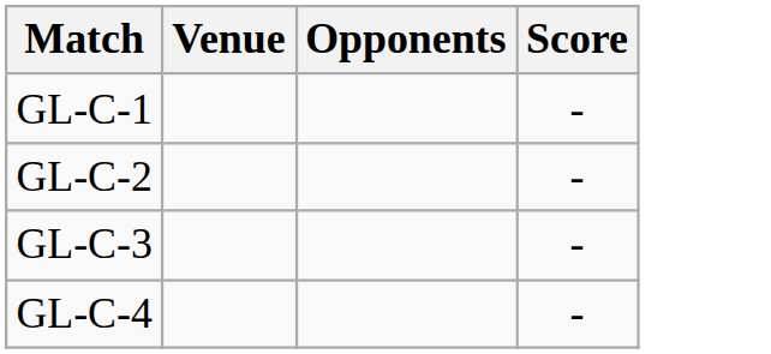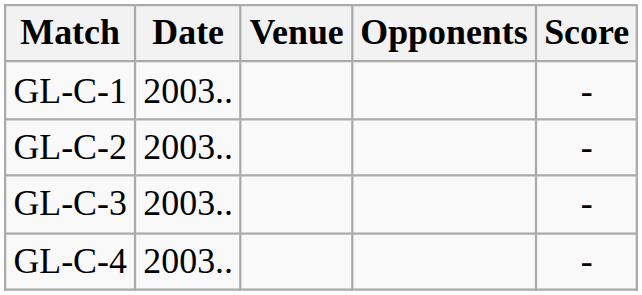 <table class="wikitable" style="text-align:center;">
 <tr>
 <th>Match</th>
+<th>Date</th>
 <th>Venue</th>
 <th>Opponents</th>
 <th>Score</th>
 </tr>
 <tr>
 <td>GL-C-1</td>
+<td>2003..</td>
 <td></td>
 <td></td>
 <td>-</td>
 </tr>
 <tr>
 <td>GL-C-2</td>
+<td>2003..</td>
 <td></td>
 <td></td>
 <td>-</td>
 </tr>
 <tr>
 <td>GL-C-3</td>
+<td>2003..</td>
 <td></td>
 <td></td>
 <td>-</td>
 </tr>
 <tr>
 <td>GL-C-4</td>
+<td>2003..</td>
 <td></td>
 <td></td>
 <td>-</td>
 </tr>
 </table>
